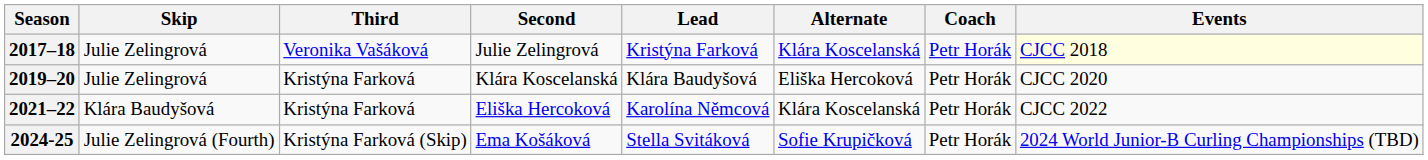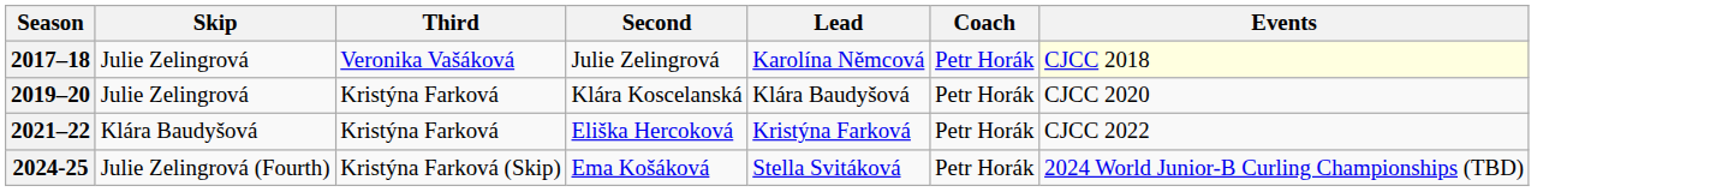 <table class="wikitable">
 <tr>
 <th scope="col">Season</th>
 <th scope="col">Skip</th>
 <th scope="col">Third</th>
 <th scope="col">Second</th>
 <th scope="col">Lead</th>
-<th scope="col">Alternate</th>
 <th scope="col">Coach</th>
 <th scope="col">Events</th>
 </tr>
 <tr>
 <th scope="row">2017–18</th>
 <td>Julie Zelingrová</td>
 <td><a href='#'>Veronika Vašáková</a></td>
 <td>Julie Zelingrová</td>
-<td><a href='#'>Kristýna Farková</a></td>
-<td><a href='#'>Klára Koscelanská</a></td>
+<td><a href='#'>Karolína Němcová</a></td>
 <td><a href='#'>Petr Horák</a></td>
 <td style="background: lightyellow;"><a href='#'>CJCC</a> 2018 </td>
 </tr>
 <tr>
 <th scope="row">2019–20</th>
 <td>Julie Zelingrová</td>
 <td>Kristýna Farková</td>
 <td>Klára Koscelanská</td>
 <td>Klára Baudyšová</td>
-<td>Eliška Hercoková</td>
 <td>Petr Horák</td>
 <td>CJCC 2020 </td>
 </tr>
 <tr>
 <th scope="row">2021–22</th>
 <td>Klára Baudyšová</td>
 <td>Kristýna Farková</td>
 <td><a href='#'>Eliška Hercoková</a></td>
-<td><a href='#'>Karolína Němcová</a></td>
-<td>Klára Koscelanská</td>
+<td><a href='#'>Kristýna Farková</a></td>
 <td>Petr Horák</td>
 <td>CJCC 2022 </td>
 </tr>
 <tr>
 <th scope="row">2024-25</th>
 <td>Julie Zelingrová (Fourth)</td>
 <td>Kristýna Farková (Skip)</td>
 <td><a href='#'>Ema Košáková</a></td>
 <td><a href='#'>Stella Svitáková</a></td>
-<td><a href='#'>Sofie Krupičková</a></td>
 <td>Petr Horák</td>
 <td><a href='#'>2024 World Junior-B Curling Championships</a> (TBD)</td>
 </tr>
 </table>
